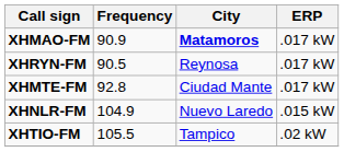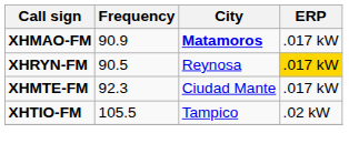 <table class="wikitable sortable">
 <tr>
 <th>Call sign</th>
 <th>Frequency</th>
 <th>City</th>
 <th>ERP</th>
 </tr>
 <tr>
 <td><strong>XHMAO-FM</strong></td>
 <td>90.9</td>
 <td><strong><a href='#'>Matamoros</a></strong></td>
 <td>.017 kW</td>
 </tr>
 <tr>
 <td><strong>XHRYN-FM</strong></td>
 <td>90.5</td>
 <td><a href='#'>Reynosa</a></td>
-<td>.017 kW</td>
+<td style="background: gold;">.017 kW</td>
 </tr>
 <tr>
 <td><strong>XHMTE-FM</strong></td>
-<td>92.8</td>
+<td>92.3</td>
 <td><a href='#'>Ciudad Mante</a></td>
 <td>.017 kW</td>
-</tr>
-<tr>
-<td><strong>XHNLR-FM</strong></td>
-<td>104.9</td>
-<td><a href='#'>Nuevo Laredo</a></td>
-<td>.015 kW</td>
 </tr>
 <tr>
 <td><strong>XHTIO-FM</strong></td>
 <td>105.5</td>
 <td><a href='#'>Tampico</a></td>
 <td>.02 kW</td>
 </tr>
 <tr>
 </tr>
 </table>
